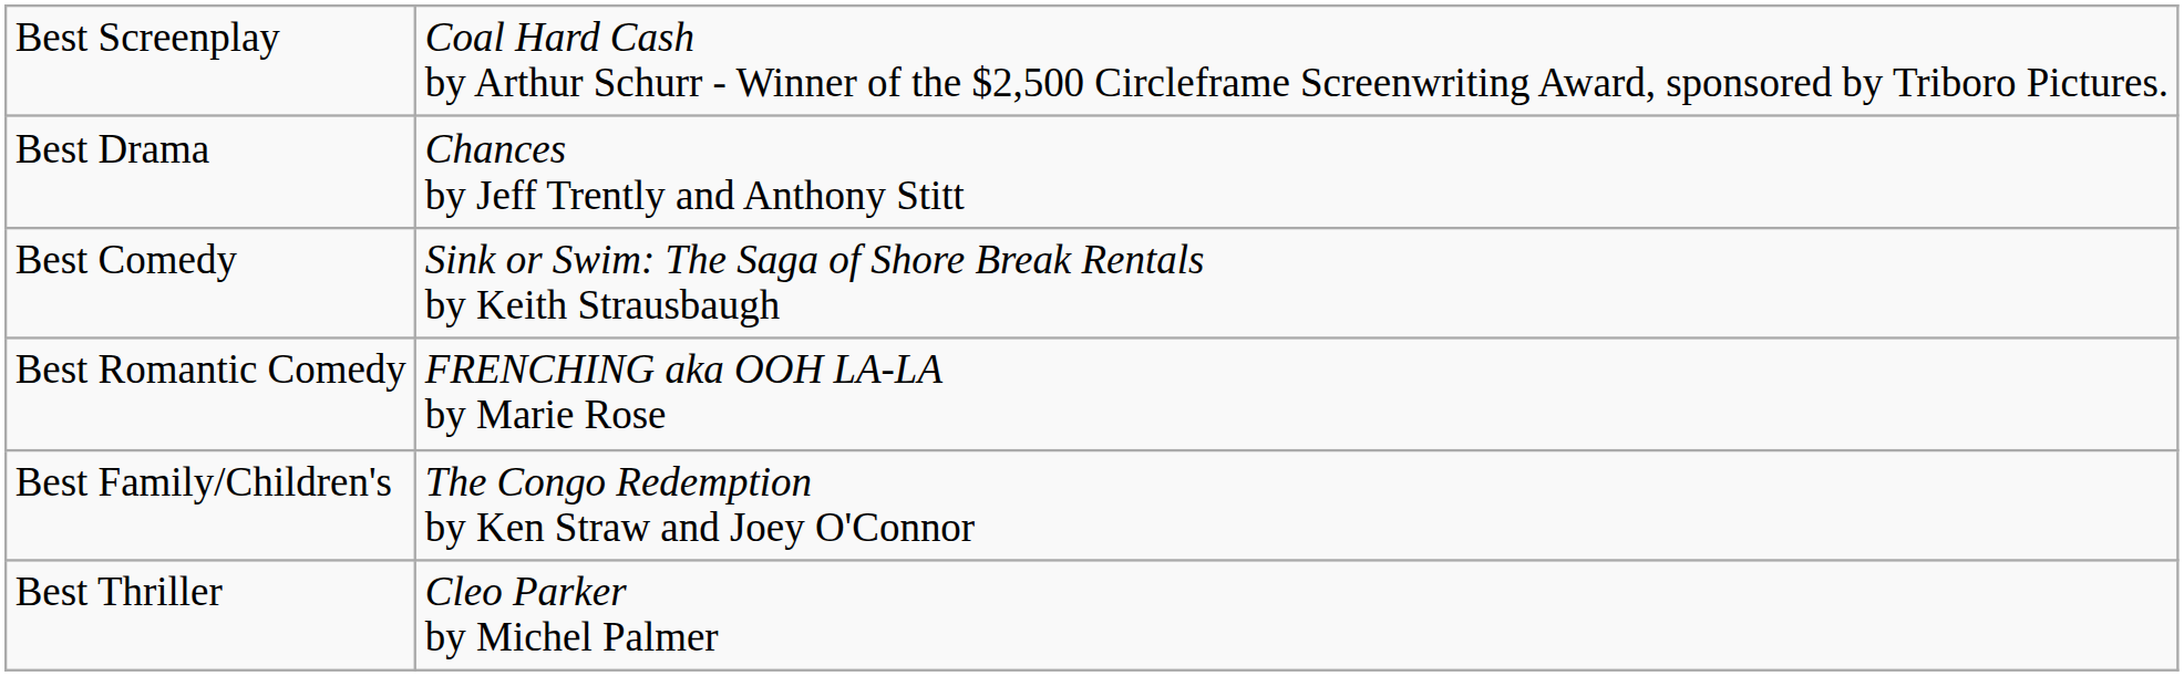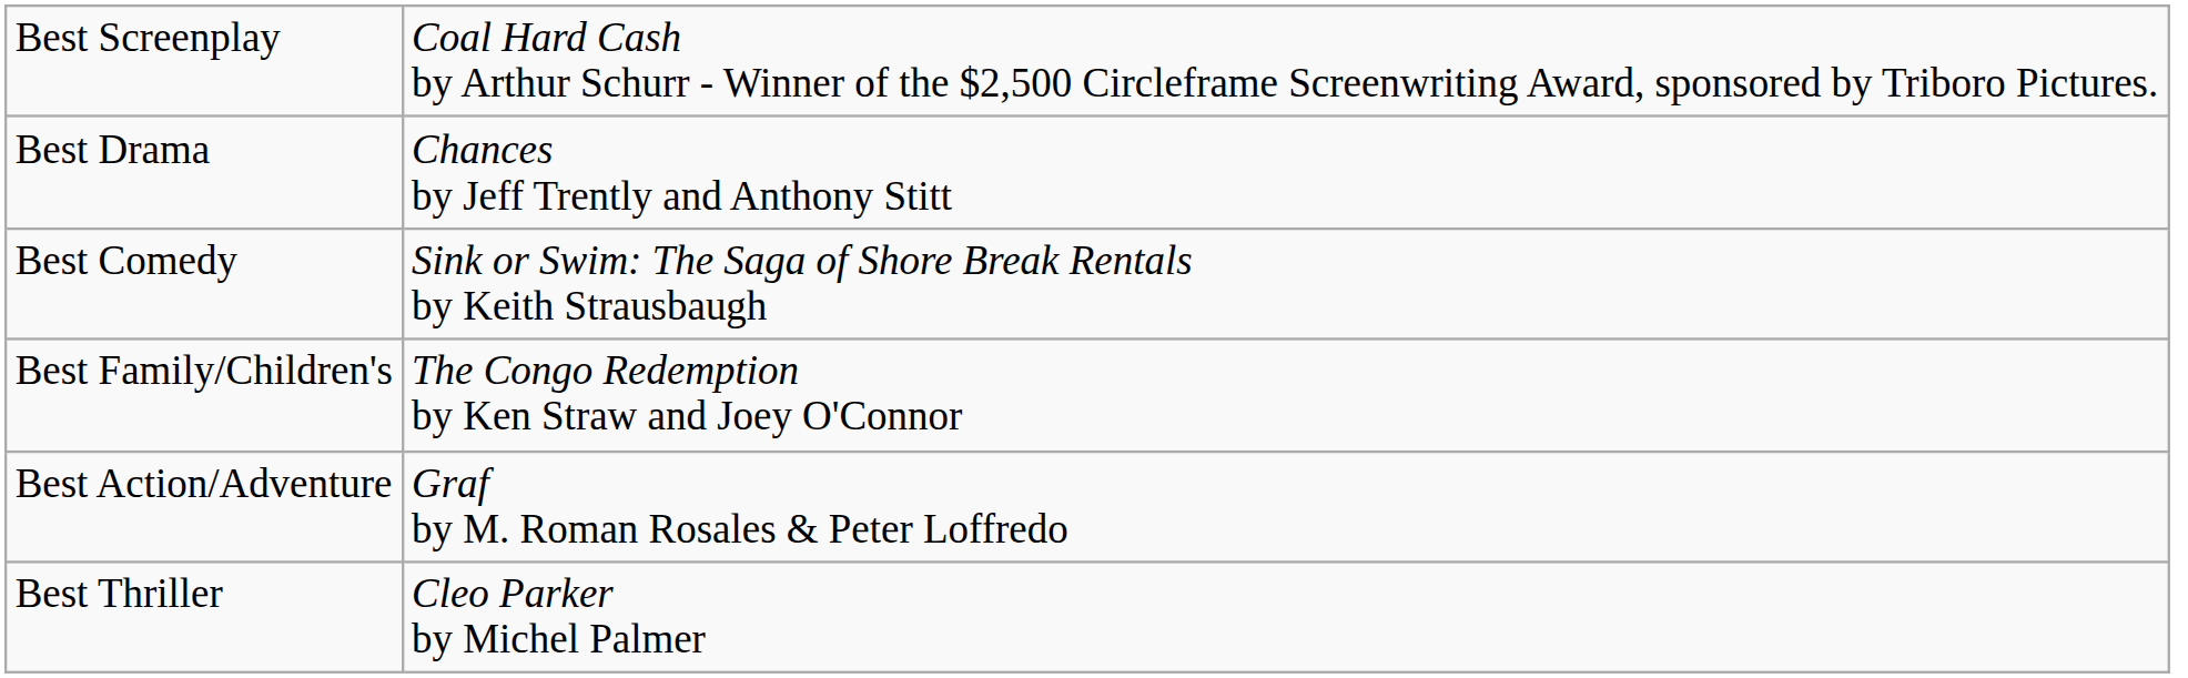 <table class="wikitable">
 <tr valign="top">
 <td>Best Screenplay</td>
 <td><em>Coal Hard Cash</em><br> by Arthur Schurr - Winner of the $2,500 Circleframe Screenwriting Award, sponsored by Triboro Pictures.</td>
 </tr>
 <tr valign="top">
 <td>Best Drama</td>
 <td><em>Chances</em><br>by Jeff Trently and Anthony Stitt</td>
 </tr>
 <tr valign="top">
 <td>Best Comedy</td>
 <td><em>Sink or Swim: The Saga of Shore Break Rentals</em><br>by Keith Strausbaugh</td>
 </tr>
 <tr valign="top">
-<td>Best Romantic Comedy</td>
-<td><em>FRENCHING aka OOH LA-LA</em><br>by Marie Rose</td>
+<td>Best Family/Children's</td>
+<td><em>The Congo Redemption</em><br>by Ken Straw and Joey O'Connor</td>
 </tr>
 <tr valign="top">
-<td>Best Family/Children's</td>
-<td><em>The Congo Redemption</em><br>by Ken Straw and Joey O'Connor</td>
+<td>Best Action/Adventure</td>
+<td><em>Graf</em><br>by M. Roman Rosales & Peter Loffredo</td>
 </tr>
 <tr valign="top">
 <td>Best Thriller</td>
 <td><em>Cleo Parker</em><br>by Michel Palmer</td>
 </tr>
 </table>
